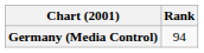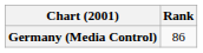 <table class="wikitable plainrowheaders" style="text-align:center">
 <tr>
 <th>Chart (2001)</th>
 <th>Rank</th>
 </tr>
 <tr>
 <th scope="row">Germany (Media Control)</th>
-<td style="text-align:center;">94</td>
+<td style="text-align:center;">86</td>
 </tr>
 </table>
